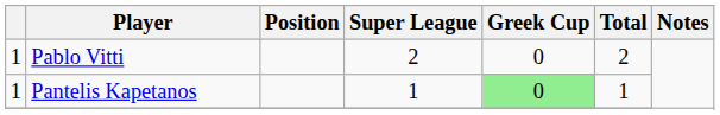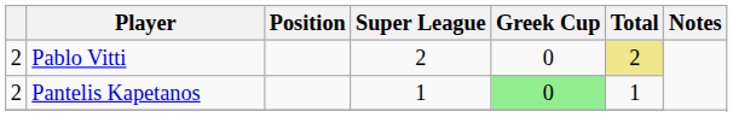 <table class="wikitable">
 <tr>
 <th></th>
 <th style="width:165px;">Player</th>
 <th>Position</th>
 <th>Super League</th>
 <th>Greek Cup</th>
 <th>Total</th>
 <th>Notes</th>
 </tr>
 <tr>
-<td rowspan="1">1</td>
+<td rowspan="1">2</td>
 <td> <a href='#'>Pablo Vitti</a></td>
 <td align=center></td>
 <td align=center>2</td>
 <td align=center>0</td>
-<td align=center>2</td>
+<td align=center style="background: khaki;">2</td>
 </tr>
 <tr>
-<td rowspan="1">1</td>
+<td rowspan="1">2</td>
 <td> <a href='#'>Pantelis Kapetanos</a></td>
 <td align=center></td>
 <td align=center>1</td>
 <td align=center style="background: lightgreen;">0</td>
 <td align=center>1</td>
 </tr>
 <tr>
 </tr>
 </table>
